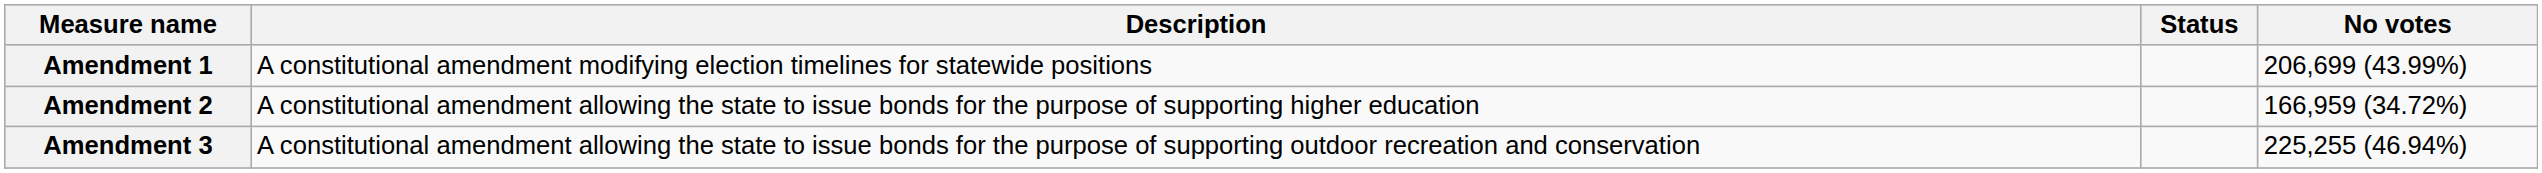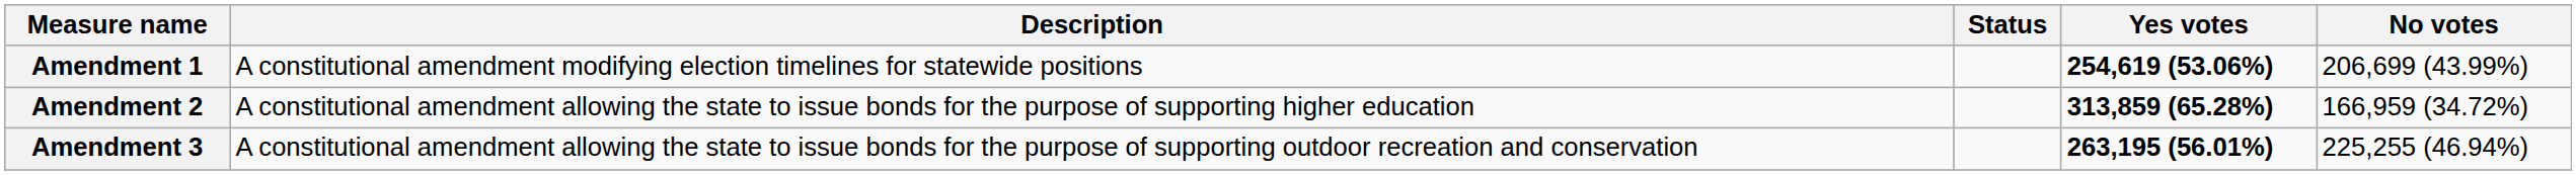 <table class="wikitable sortable plainrowheaders" style="width:100%">
 <tr>
 <th scope="col">Measure name</th>
 <th class="unsortable" scope="col">Description</th>
 <th scope="col">Status</th>
+<th scope="col">Yes votes</th>
 <th scope="col">No votes</th>
 </tr>
 <tr>
 <th scope="row">Amendment 1</th>
 <td>A constitutional amendment modifying election timelines for statewide positions</td>
 <td></td>
+<td><strong>254,619 (53.06%)</strong></td>
 <td>206,699 (43.99%)</td>
 </tr>
 <tr>
 <th scope="row">Amendment 2</th>
 <td>A constitutional amendment allowing the state to issue bonds for the purpose of supporting higher education</td>
 <td></td>
+<td><strong>313,859 (65.28%)</strong></td>
 <td>166,959 (34.72%)</td>
 </tr>
 <tr>
 <th scope="row">Amendment 3</th>
 <td>A constitutional amendment allowing the state to issue bonds for the purpose of supporting outdoor recreation and conservation</td>
 <td></td>
+<td><strong>263,195 (56.01%)</strong></td>
 <td>225,255 (46.94%)</td>
 </tr>
 </table>
